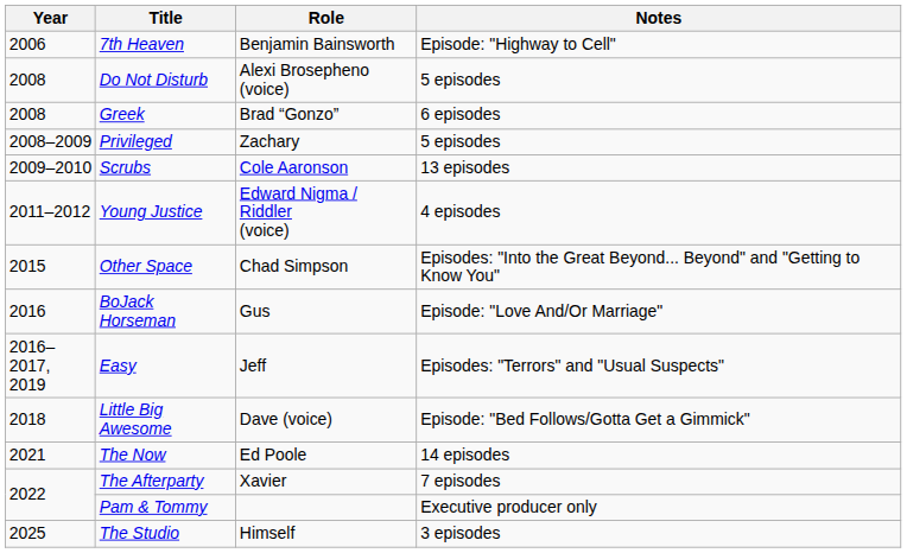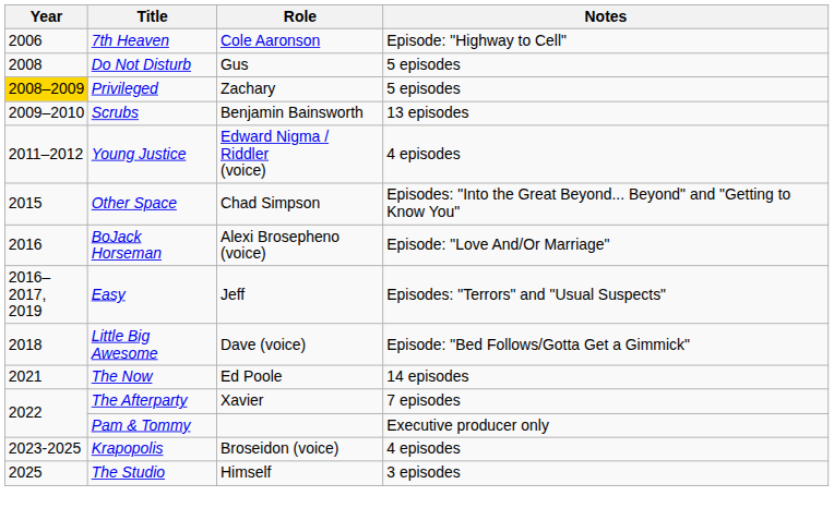 <table class="wikitable sortable">
 <tr>
 <th>Year</th>
 <th>Title</th>
 <th>Role</th>
 <th class=unsortable>Notes</th>
 </tr>
 <tr>
 <td>2006</td>
 <td><em><a href='#'>7th Heaven</a></em></td>
-<td>Benjamin Bainsworth</td>
+<td><a href='#'>Cole Aaronson</a></td>
 <td>Episode: "Highway to Cell"</td>
 </tr>
 <tr>
 <td>2008</td>
 <td><em><a href='#'>Do Not Disturb</a></em></td>
-<td>Alexi Brosepheno (voice)</td>
+<td>Gus</td>
 <td>5 episodes</td>
 </tr>
 <tr>
-<td>2008</td>
-<td><em><a href='#'>Greek</a></em></td>
-<td>Brad “Gonzo”</td>
-<td>6 episodes</td>
-</tr>
-<tr>
-<td>2008–2009</td>
+<td style="background: gold;">2008–2009</td>
 <td><em><a href='#'>Privileged</a></em></td>
 <td>Zachary</td>
 <td>5 episodes</td>
 </tr>
 <tr>
 <td>2009–2010</td>
 <td><em><a href='#'>Scrubs</a></em></td>
-<td><a href='#'>Cole Aaronson</a></td>
+<td>Benjamin Bainsworth</td>
 <td>13 episodes</td>
 </tr>
 <tr>
 <td>2011–2012</td>
 <td><em><a href='#'>Young Justice</a></em></td>
 <td><a href='#'>Edward Nigma / Riddler</a> <br>(voice)</td>
 <td>4 episodes</td>
 </tr>
 <tr>
 <td>2015</td>
 <td><em><a href='#'>Other Space</a></em></td>
 <td>Chad Simpson</td>
 <td>Episodes: "Into the Great Beyond... Beyond" and "Getting to Know You"</td>
 </tr>
 <tr>
 <td>2016</td>
 <td><em><a href='#'>BoJack Horseman</a></em></td>
-<td>Gus</td>
+<td>Alexi Brosepheno (voice)</td>
 <td>Episode: "Love And/Or Marriage"</td>
 </tr>
 <tr>
 <td>2016–2017,<br>2019</td>
 <td><em><a href='#'>Easy</a></em></td>
 <td>Jeff</td>
 <td>Episodes: "Terrors" and "Usual Suspects"</td>
 </tr>
 <tr>
 <td>2018</td>
 <td><em><a href='#'>Little Big Awesome</a></em></td>
 <td>Dave (voice)</td>
 <td>Episode: "Bed Follows/Gotta Get a Gimmick"</td>
 </tr>
 <tr>
 <td>2021</td>
 <td><em><a href='#'>The Now</a></em></td>
 <td>Ed Poole</td>
 <td>14 episodes</td>
 </tr>
 <tr>
 <td rowspan="2">2022</td>
 <td><em><a href='#'>The Afterparty</a></em></td>
 <td>Xavier</td>
 <td>7 episodes</td>
 </tr>
 <tr>
 <td><em><a href='#'>Pam & Tommy</a></em></td>
 <td></td>
 <td>Executive producer only</td>
 </tr>
 <tr>
+<td>2023-2025</td>
+<td><em><a href='#'>Krapopolis</a></em></td>
+<td>Broseidon (voice)</td>
+<td>4 episodes</td>
+</tr>
+<tr>
 <td>2025</td>
 <td><em><a href='#'>The Studio</a></em></td>
 <td>Himself</td>
 <td>3 episodes</td>
 </tr>
 </table>
